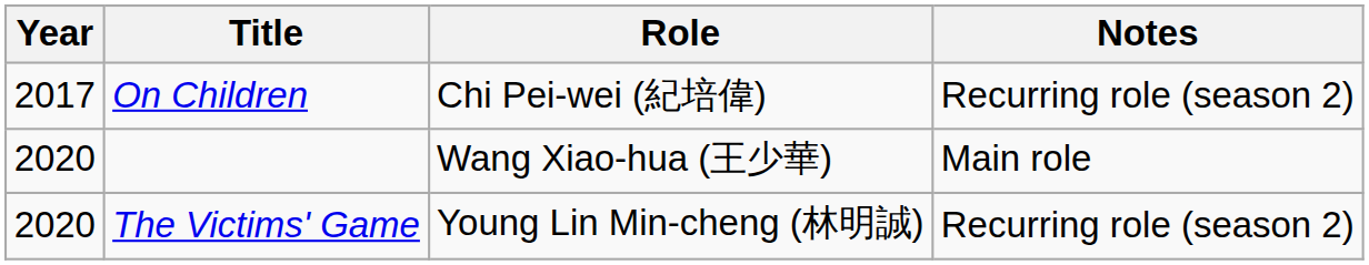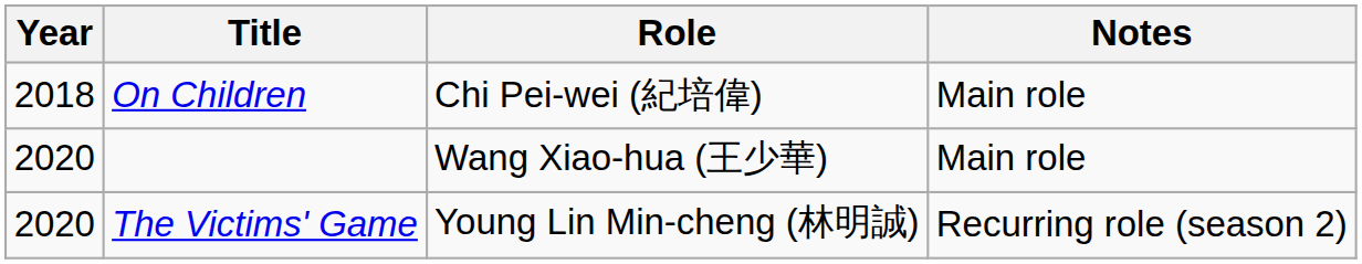 <table class="wikitable">
 <tr>
 <th>Year</th>
 <th>Title</th>
 <th>Role</th>
 <th>Notes</th>
 </tr>
 <tr>
-<td>2017</td>
+<td>2018</td>
 <td><em><a href='#'>On Children</a></em></td>
 <td>Chi Pei-wei (紀培偉)</td>
-<td>Recurring role (season 2)</td>
+<td>Main role</td>
 </tr>
 <tr>
 <td>2020</td>
 <td><em></em></td>
 <td>Wang Xiao-hua (王少華)</td>
 <td>Main role</td>
 </tr>
 <tr>
 <td>2020</td>
 <td><em><a href='#'>The Victims' Game</a></em></td>
 <td>Young Lin Min-cheng (林明誠)</td>
 <td>Recurring role (season 2)</td>
 </tr>
 </table>
